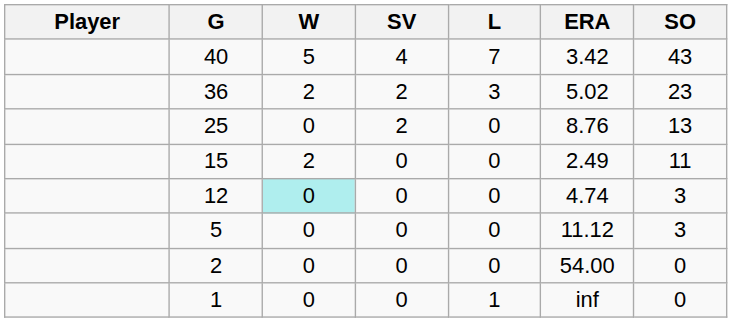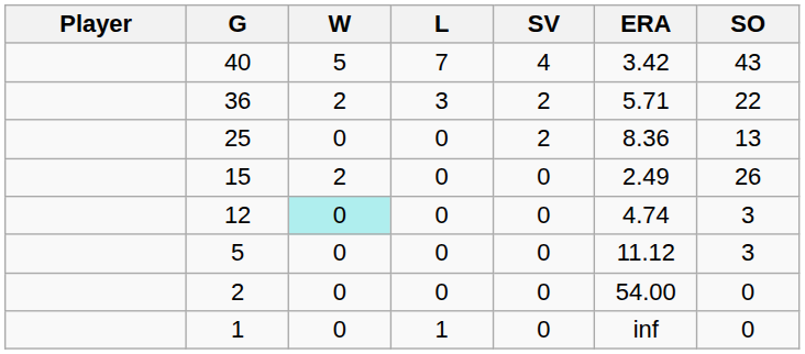 <table class="wikitable sortable">
 <tr>
 <th bgcolor="#DDDDFF" width="16%">Player</th>
 <th bgcolor="#DDDDFF" width="9%">G</th>
 <th bgcolor="#DDDDFF" width="9%">W</th>
+<th bgcolor="#DDDDFF" width="9%">L</th>
 <th bgcolor="#DDDDFF" width="9%">SV</th>
-<th bgcolor="#DDDDFF" width="9%">L</th>
 <th bgcolor="#DDDDFF" width="9%">ERA</th>
 <th bgcolor="#DDDDFF" width="9%">SO</th>
 </tr>
 <tr align="center">
 <td></td>
 <td>40</td>
 <td>5</td>
+<td>7</td>
 <td>4</td>
-<td>7</td>
 <td>3.42</td>
 <td>43</td>
 </tr>
 <tr align="center">
 <td></td>
 <td>36</td>
 <td>2</td>
+<td>3</td>
 <td>2</td>
-<td>3</td>
-<td>5.02</td>
-<td>23</td>
+<td>5.71</td>
+<td>22</td>
 </tr>
 <tr align="center">
 <td></td>
 <td>25</td>
 <td>0</td>
+<td>0</td>
 <td>2</td>
-<td>0</td>
-<td>8.76</td>
+<td>8.36</td>
 <td>13</td>
 </tr>
 <tr align="center">
 <td></td>
 <td>15</td>
 <td>2</td>
 <td>0</td>
 <td>0</td>
 <td>2.49</td>
-<td>11</td>
+<td>26</td>
 </tr>
 <tr align="center">
 <td></td>
 <td>12</td>
 <td style="background: paleturquoise;">0</td>
 <td>0</td>
 <td>0</td>
 <td>4.74</td>
 <td>3</td>
 </tr>
 <tr align="center">
 <td></td>
 <td>5</td>
 <td>0</td>
 <td>0</td>
 <td>0</td>
 <td>11.12</td>
 <td>3</td>
 </tr>
 <tr align="center">
 <td></td>
 <td>2</td>
 <td>0</td>
 <td>0</td>
 <td>0</td>
 <td>54.00</td>
 <td>0</td>
 </tr>
 <tr align="center">
 <td></td>
 <td>1</td>
 <td>0</td>
+<td>1</td>
 <td>0</td>
-<td>1</td>
 <td>inf</td>
 <td>0</td>
 </tr>
 </table>
